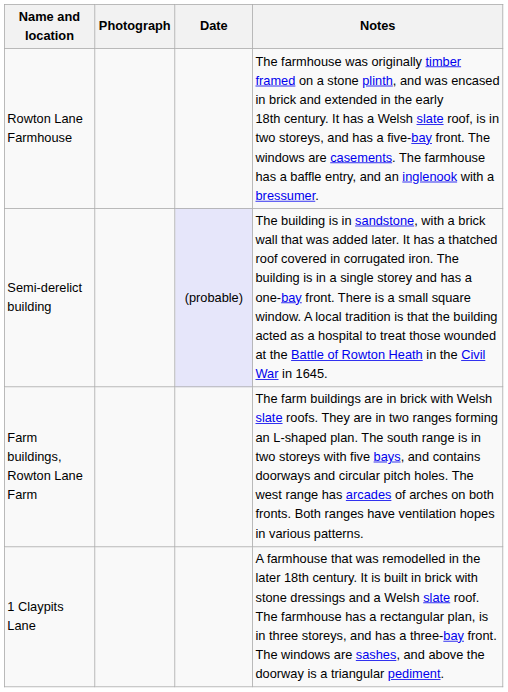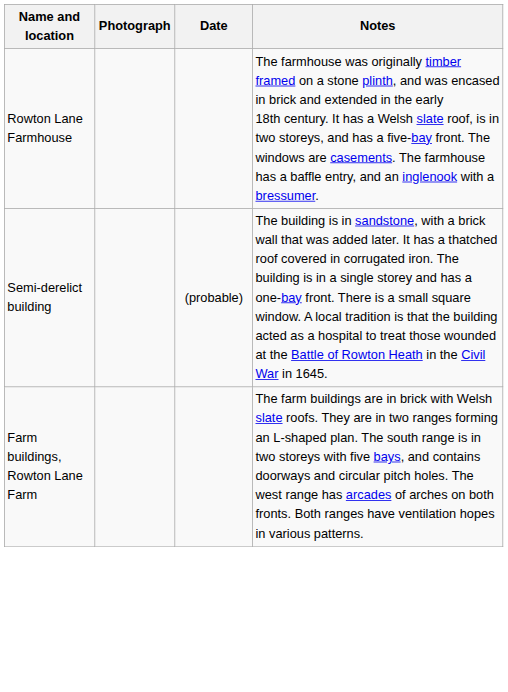 <table class="wikitable sortable plainrowheaders" style="width:100%;border:0px;text-align:left;line-height:150%;">
 <tr>
 <th scope="col"  style="width:150px">Name and location</th>
 <th scope="col"  style="width:100px" class="unsortable">Photograph</th>
 <th scope="col"  style="width:120px">Date</th>
 <th scope="col"  style="width:700px" class="unsortable">Notes</th>
 </tr>
 <tr>
 <td>Rowton Lane Farmhouse<br><small></small></td>
 <td></td>
 <td align="center"></td>
 <td>The farmhouse was originally <a href='#'>timber framed</a> on a stone <a href='#'>plinth</a>, and was encased in brick and extended in the early 18th century. It has a Welsh <a href='#'>slate</a> roof, is in two storeys, and has a five-<a href='#'>bay</a> front.  The windows are <a href='#'>casements</a>.  The farmhouse has a baffle entry, and an <a href='#'>inglenook</a> with a <a href='#'>bressumer</a>.</td>
 </tr>
 <tr>
 <td>Semi-derelict building<br><small></small></td>
 <td></td>
-<td align="center" style="background: lavender;"> (probable)</td>
+<td align="center"> (probable)</td>
 <td>The building is in <a href='#'>sandstone</a>, with a brick wall that was added later.  It has a thatched roof covered in corrugated iron.  The building is in a single storey and has a one-<a href='#'>bay</a> front.  There is a small square window.  A local tradition is that the building acted as a hospital to treat those wounded at the <a href='#'>Battle of Rowton Heath</a> in the <a href='#'>Civil War</a> in 1645.</td>
 </tr>
 <tr>
 <td>Farm buildings,<br>Rowton Lane Farm<br><small></small></td>
 <td></td>
 <td align="center"></td>
 <td>The farm buildings are in brick with Welsh <a href='#'>slate</a> roofs.  They are in two ranges forming an L-shaped plan.  The south range is in two storeys with five <a href='#'>bays</a>, and contains doorways and circular pitch holes.  The west range has <a href='#'>arcades</a> of arches on both fronts.  Both ranges have ventilation hopes in various patterns.</td>
 </tr>
 <tr>
-<td>1 Claypits Lane<br><small></small></td>
-<td></td>
-<td align="center"></td>
-<td>A farmhouse that was remodelled in the later 18th century.  It is built in brick with stone dressings and a Welsh <a href='#'>slate</a> roof.  The farmhouse has a rectangular plan, is in three storeys, and has a three-<a href='#'>bay</a> front.  The windows are <a href='#'>sashes</a>, and above the doorway is a triangular <a href='#'>pediment</a>.</td>
-</tr>
-<tr>
 </tr>
 </table>
